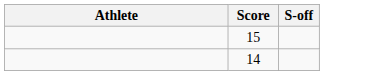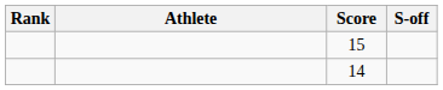 <table class="wikitable" style="text-align:center">
 <tr>
+<th width=40>Rank</th>
 <th width=250>Athlete</th>
 <th width=50>Score</th>
 <th width=40>S-off</th>
 </tr>
 <tr>
+<td></td>
 <td align=left></td>
 <td>15</td>
 <td></td>
 </tr>
 <tr>
+<td></td>
 <td align=left></td>
 <td>14</td>
 <td></td>
 </tr>
 </table>
